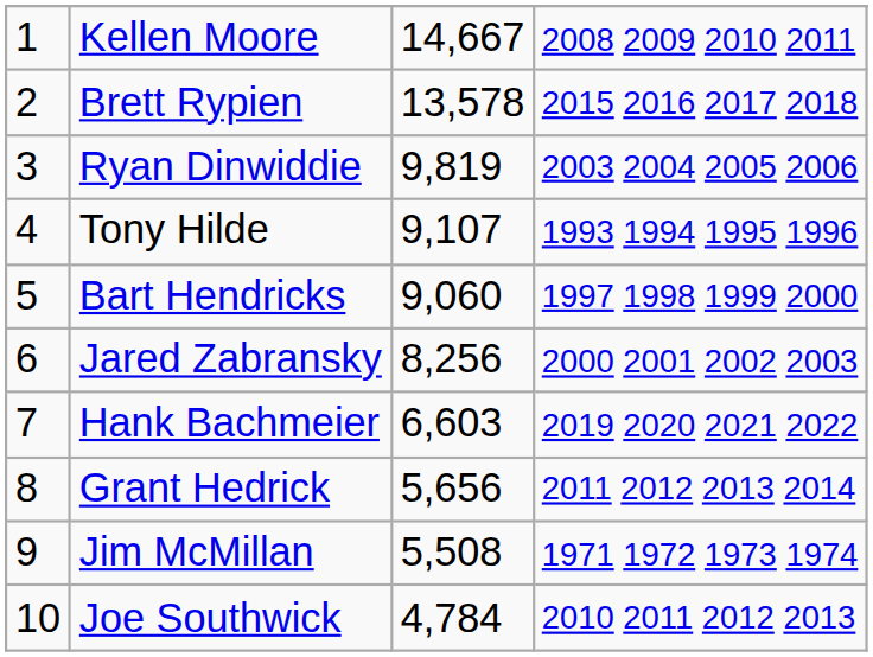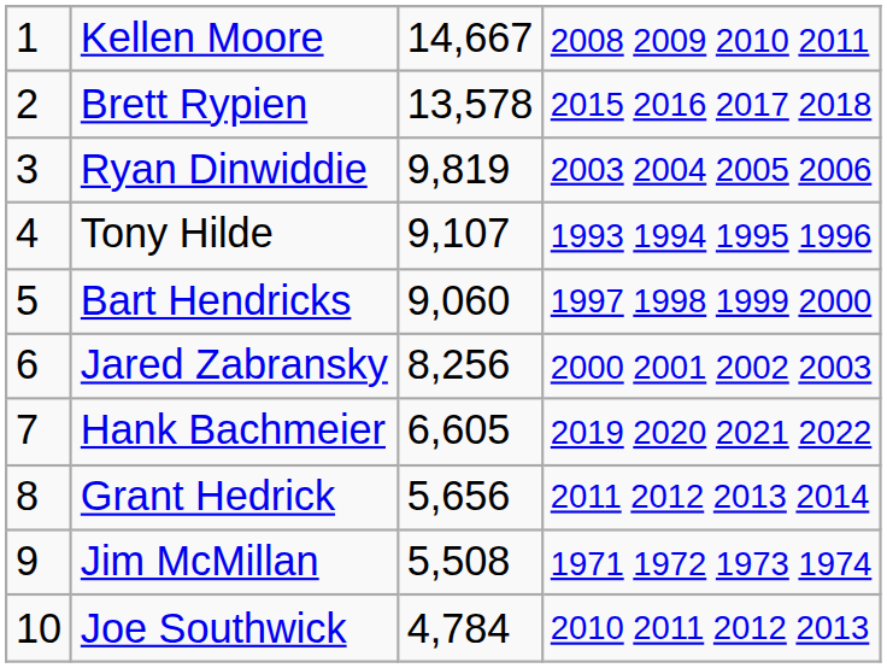 <table class="wikitable">
 <tr>
 </tr>
 <tr>
 <td>1</td>
 <td><a href='#'>Kellen Moore</a></td>
 <td>14,667</td>
 <td style="font-size:80%;"><a href='#'>2008</a> <a href='#'>2009</a> <a href='#'>2010</a> <a href='#'>2011</a></td>
 </tr>
 <tr>
 <td>2</td>
 <td><a href='#'>Brett Rypien</a></td>
 <td>13,578</td>
 <td style="font-size:80%;"><a href='#'>2015</a> <a href='#'>2016</a> <a href='#'>2017</a> <a href='#'>2018</a></td>
 </tr>
 <tr>
 <td>3</td>
 <td><a href='#'>Ryan Dinwiddie</a></td>
 <td>9,819</td>
 <td style="font-size:80%;"><a href='#'>2003</a> <a href='#'>2004</a> <a href='#'>2005</a> <a href='#'>2006</a></td>
 </tr>
 <tr>
 <td>4</td>
 <td>Tony Hilde</td>
 <td>9,107</td>
 <td style="font-size:80%;"><a href='#'>1993</a> <a href='#'>1994</a> <a href='#'>1995</a> <a href='#'>1996</a></td>
 </tr>
 <tr>
 <td>5</td>
 <td><a href='#'>Bart Hendricks</a></td>
 <td>9,060</td>
 <td style="font-size:80%;"><a href='#'>1997</a> <a href='#'>1998</a> <a href='#'>1999</a> <a href='#'>2000</a></td>
 </tr>
 <tr>
 <td>6</td>
 <td><a href='#'>Jared Zabransky</a></td>
 <td>8,256</td>
 <td style="font-size:80%;"><a href='#'>2000</a> <a href='#'>2001</a> <a href='#'>2002</a> <a href='#'>2003</a></td>
 </tr>
 <tr>
 <td>7</td>
 <td><a href='#'>Hank Bachmeier</a></td>
-<td>6,603</td>
+<td>6,605</td>
 <td style="font-size:80%;"><a href='#'>2019</a> <a href='#'>2020</a> <a href='#'>2021</a> <a href='#'>2022</a></td>
 </tr>
 <tr>
 <td>8</td>
 <td><a href='#'>Grant Hedrick</a></td>
 <td>5,656</td>
 <td style="font-size:80%;"><a href='#'>2011</a> <a href='#'>2012</a> <a href='#'>2013</a> <a href='#'>2014</a></td>
 </tr>
 <tr>
 <td>9</td>
 <td><a href='#'>Jim McMillan</a></td>
 <td>5,508</td>
 <td style="font-size:80%;"><a href='#'>1971</a> <a href='#'>1972</a> <a href='#'>1973</a> <a href='#'>1974</a></td>
 </tr>
 <tr>
 <td>10</td>
 <td><a href='#'>Joe Southwick</a></td>
 <td>4,784</td>
 <td style="font-size:80%;"><a href='#'>2010</a> <a href='#'>2011</a> <a href='#'>2012</a> <a href='#'>2013</a></td>
 </tr>
 </table>
